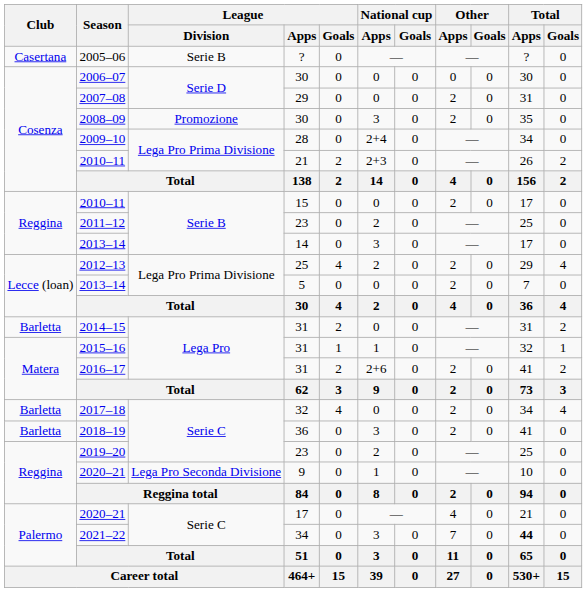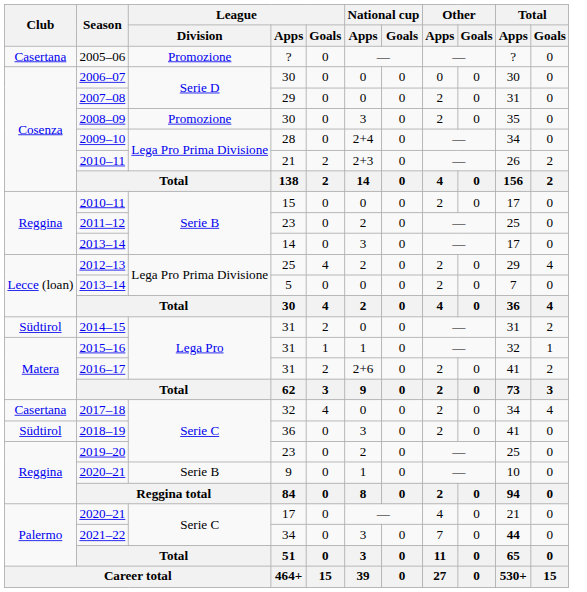 <table class="wikitable" style="text-align: center;">
 <tr>
 <th rowspan="2">Club</th>
 <th rowspan="2">Season</th>
 <th colspan="3">League</th>
 <th colspan="2">National cup</th>
 <th colspan="2">Other</th>
 <th colspan="2">Total</th>
 </tr>
 <tr>
 <th>Division</th>
 <th>Apps</th>
 <th>Goals</th>
 <th>Apps</th>
 <th>Goals</th>
 <th>Apps</th>
 <th>Goals</th>
 <th>Apps</th>
 <th>Goals</th>
 </tr>
 <tr>
 <td><a href='#'>Casertana</a></td>
 <td>2005–06</td>
-<td>Serie B</td>
+<td><a href='#'>Promozione</a></td>
 <td>?</td>
 <td>0</td>
 <td colspan="2">—</td>
 <td colspan="2">—</td>
 <td>?</td>
 <td>0</td>
 </tr>
 <tr>
 <td rowspan="6"><a href='#'>Cosenza</a></td>
 <td><a href='#'>2006–07</a></td>
 <td rowspan="2"><a href='#'>Serie D</a></td>
 <td>30</td>
 <td>0</td>
 <td>0</td>
 <td>0</td>
 <td>0</td>
 <td>0</td>
 <td>30</td>
 <td>0</td>
 </tr>
 <tr>
 <td><a href='#'>2007–08</a></td>
 <td>29</td>
 <td>0</td>
 <td>0</td>
 <td>0</td>
 <td>2</td>
 <td>0</td>
 <td>31</td>
 <td>0</td>
 </tr>
 <tr>
 <td><a href='#'>2008–09</a></td>
 <td><a href='#'>Promozione</a></td>
 <td>30</td>
 <td>0</td>
 <td>3</td>
 <td>0</td>
 <td>2</td>
 <td>0</td>
 <td>35</td>
 <td>0</td>
 </tr>
 <tr>
 <td><a href='#'>2009–10</a></td>
 <td rowspan="2"><a href='#'>Lega Pro Prima Divisione</a></td>
 <td>28</td>
 <td>0</td>
 <td>2+4</td>
 <td>0</td>
 <td colspan="2">—</td>
 <td>34</td>
 <td>0</td>
 </tr>
 <tr>
 <td><a href='#'>2010–11</a></td>
 <td>21</td>
 <td>2</td>
 <td>2+3</td>
 <td>0</td>
 <td colspan="2">—</td>
 <td>26</td>
 <td>2</td>
 </tr>
 <tr>
 <th colspan="2">Total</th>
 <th>138</th>
 <th>2</th>
 <th>14</th>
 <th>0</th>
 <th>4</th>
 <th>0</th>
 <th>156</th>
 <th>2</th>
 </tr>
 <tr>
 <td rowspan="3"><a href='#'>Reggina</a></td>
 <td><a href='#'>2010–11</a></td>
 <td rowspan="3"><a href='#'>Serie B</a></td>
 <td>15</td>
 <td>0</td>
 <td>0</td>
 <td>0</td>
 <td>2</td>
 <td>0</td>
 <td>17</td>
 <td>0</td>
 </tr>
 <tr>
 <td><a href='#'>2011–12</a></td>
 <td>23</td>
 <td>0</td>
 <td>2</td>
 <td>0</td>
 <td colspan="2">—</td>
 <td>25</td>
 <td>0</td>
 </tr>
 <tr>
 <td><a href='#'>2013–14</a></td>
 <td>14</td>
 <td>0</td>
 <td>3</td>
 <td>0</td>
 <td colspan="2">—</td>
 <td>17</td>
 <td>0</td>
 </tr>
 <tr>
 <td rowspan="3"><a href='#'>Lecce</a> (loan)</td>
 <td><a href='#'>2012–13</a></td>
 <td rowspan="2">Lega Pro Prima Divisione</td>
 <td>25</td>
 <td>4</td>
 <td>2</td>
 <td>0</td>
 <td>2</td>
 <td>0</td>
 <td>29</td>
 <td>4</td>
 </tr>
 <tr>
 <td><a href='#'>2013–14</a></td>
 <td>5</td>
 <td>0</td>
 <td>0</td>
 <td>0</td>
 <td>2</td>
 <td>0</td>
 <td>7</td>
 <td>0</td>
 </tr>
 <tr>
 <th colspan="2">Total</th>
 <th>30</th>
 <th>4</th>
 <th>2</th>
 <th>0</th>
 <th>4</th>
 <th>0</th>
 <th>36</th>
 <th>4</th>
 </tr>
 <tr>
-<td><a href='#'>Barletta</a></td>
+<td><a href='#'>Südtirol</a></td>
 <td><a href='#'>2014–15</a></td>
 <td rowspan="3"><a href='#'>Lega Pro</a></td>
 <td>31</td>
 <td>2</td>
 <td>0</td>
 <td>0</td>
 <td colspan="2">—</td>
 <td>31</td>
 <td>2</td>
 </tr>
 <tr>
 <td rowspan="3"><a href='#'>Matera</a></td>
 <td><a href='#'>2015–16</a></td>
 <td>31</td>
 <td>1</td>
 <td>1</td>
 <td>0</td>
 <td colspan="2">—</td>
 <td>32</td>
 <td>1</td>
 </tr>
 <tr>
 <td><a href='#'>2016–17</a></td>
 <td>31</td>
 <td>2</td>
 <td>2+6</td>
 <td>0</td>
 <td>2</td>
 <td>0</td>
 <td>41</td>
 <td>2</td>
 </tr>
 <tr>
 <th colspan="2">Total</th>
 <th>62</th>
 <th>3</th>
 <th>9</th>
 <th>0</th>
 <th>2</th>
 <th>0</th>
 <th>73</th>
 <th>3</th>
 </tr>
 <tr>
-<td><a href='#'>Barletta</a></td>
+<td><a href='#'>Casertana</a></td>
 <td><a href='#'>2017–18</a></td>
 <td rowspan="3"><a href='#'>Serie C</a></td>
 <td>32</td>
 <td>4</td>
 <td>0</td>
 <td>0</td>
 <td>2</td>
 <td>0</td>
 <td>34</td>
 <td>4</td>
 </tr>
 <tr>
-<td><a href='#'>Barletta</a></td>
+<td><a href='#'>Südtirol</a></td>
 <td><a href='#'>2018–19</a></td>
 <td>36</td>
 <td>0</td>
 <td>3</td>
 <td>0</td>
 <td>2</td>
 <td>0</td>
 <td>41</td>
 <td>0</td>
 </tr>
 <tr>
 <td rowspan="3"><a href='#'>Reggina</a></td>
 <td><a href='#'>2019–20</a></td>
 <td>23</td>
 <td>0</td>
 <td>2</td>
 <td>0</td>
 <td colspan="2">—</td>
 <td>25</td>
 <td>0</td>
 </tr>
 <tr>
 <td><a href='#'>2020–21</a></td>
-<td><a href='#'>Lega Pro Seconda Divisione</a></td>
+<td>Serie B</td>
 <td>9</td>
 <td>0</td>
 <td>1</td>
 <td>0</td>
 <td colspan="2">—</td>
 <td>10</td>
 <td>0</td>
 </tr>
 <tr>
 <th colspan="2">Reggina total</th>
 <th>84</th>
 <th>0</th>
 <th>8</th>
 <th>0</th>
 <th>2</th>
 <th>0</th>
 <th>94</th>
 <th>0</th>
 </tr>
 <tr>
 <td rowspan="3"><a href='#'>Palermo</a></td>
 <td><a href='#'>2020–21</a></td>
 <td rowspan="2">Serie C</td>
 <td>17</td>
 <td>0</td>
 <td colspan="2">—</td>
 <td>4</td>
 <td>0</td>
 <td>21</td>
 <td>0</td>
 </tr>
 <tr>
 <td><a href='#'>2021–22</a></td>
 <td>34</td>
 <td>0</td>
 <td>3</td>
 <td>0</td>
 <td>7</td>
 <td>0</td>
 <td><strong>44</strong></td>
 <td>0</td>
 </tr>
 <tr>
 <th colspan="2">Total</th>
 <th>51</th>
 <th>0</th>
 <th>3</th>
 <th>0</th>
 <th>11</th>
 <th>0</th>
 <th>65</th>
 <th>0</th>
 </tr>
 <tr>
 <th colspan="3">Career total</th>
 <th>464+</th>
 <th>15</th>
 <th>39</th>
 <th>0</th>
 <th>27</th>
 <th>0</th>
 <th>530+</th>
 <th>15</th>
 </tr>
 </table>
